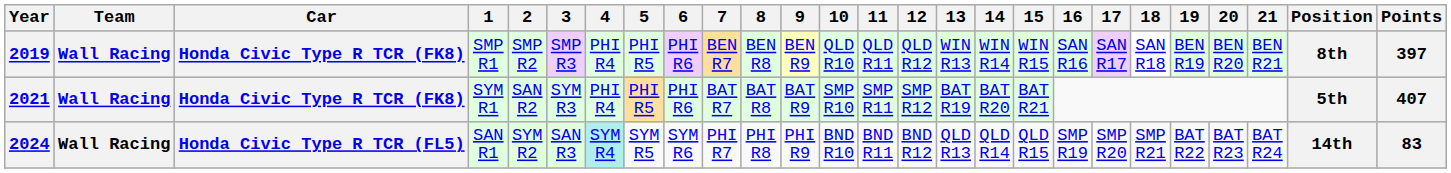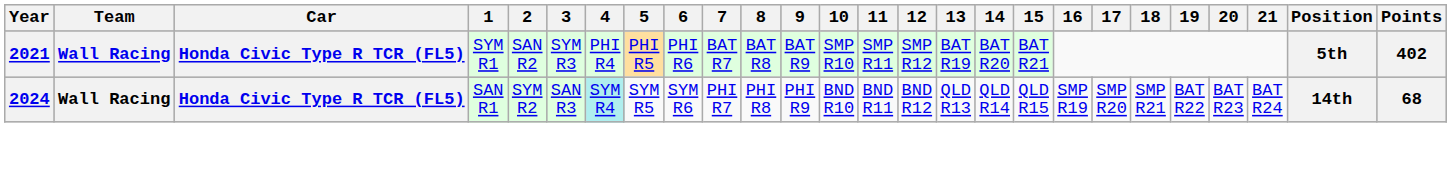 <table class="wikitable" style="text-align:center; font-size:85%">
 <tr>
 <th>Year</th>
 <th>Team</th>
 <th>Car</th>
 <th>1</th>
 <th>2</th>
 <th>3</th>
 <th>4</th>
 <th>5</th>
 <th>6</th>
 <th>7</th>
 <th>8</th>
 <th>9</th>
 <th>10</th>
 <th>11</th>
 <th>12</th>
 <th>13</th>
 <th>14</th>
 <th>15</th>
 <th>16</th>
 <th>17</th>
 <th>18</th>
 <th>19</th>
 <th>20</th>
 <th>21</th>
 <th>Position</th>
 <th>Points</th>
 </tr>
 <tr>
-<th><a href='#'>2019</a></th>
-<th nowrap><a href='#'>Wall Racing</a></th>
-<th nowrap><a href='#'>Honda Civic Type R TCR (FK8)</a></th>
-<td style=background:#dfffdf><a href='#'>SMP<br>R1</a><br></td>
-<td style=background:#dfffdf><a href='#'>SMP<br>R2</a><br></td>
-<td style=background:#efcfff><a href='#'>SMP<br>R3</a><br></td>
-<td style=background:#dfffdf><a href='#'>PHI<br>R4</a><br></td>
-<td style=background:#dfffdf><a href='#'>PHI<br>R5</a><br></td>
-<td style=background:#efcfff><a href='#'>PHI<br>R6</a><br></td>
-<td style=background:#ffdf9f><a href='#'>BEN<br>R7</a><br></td>
-<td style=background:#dfffdf><a href='#'>BEN<br>R8</a><br></td>
-<td style=background:#ffffbf><a href='#'>BEN<br>R9</a><br></td>
-<td style=background:#dfffdf><a href='#'>QLD<br>R10</a><br></td>
-<td style=background:#dfffdf><a href='#'>QLD<br>R11</a><br></td>
-<td style=background:#dfffdf><a href='#'>QLD<br>R12</a><br></td>
-<td style=background:#dfffdf><a href='#'>WIN<br>R13</a><br></td>
-<td style=background:#dfffdf><a href='#'>WIN<br>R14</a><br></td>
-<td style=background:#dfffdf><a href='#'>WIN<br>R15</a><br></td>
-<td style=background:#dfffdf><a href='#'>SAN<br>R16</a><br></td>
-<td style=background:#efcfff><a href='#'>SAN<br>R17</a><br></td>
-<td style=background:#ffffff><a href='#'>SAN<br>R18</a><br></td>
-<td style=background:#dfffdf><a href='#'>BEN<br>R19</a><br></td>
-<td style=background:#dfffdf><a href='#'>BEN<br>R20</a><br></td>
-<td style=background:#dfffdf><a href='#'>BEN<br>R21</a><br></td>
-<th>8th</th>
-<th>397</th>
-</tr>
-<tr>
 <th><a href='#'>2021</a></th>
 <th nowrap><a href='#'>Wall Racing</a></th>
-<th nowrap><a href='#'>Honda Civic Type R TCR (FK8)</a></th>
+<th nowrap><a href='#'>Honda Civic Type R TCR (FL5)</a></th>
 <td style=background:#dfffdf><a href='#'>SYM<br>R1</a><br></td>
 <td style=background:#dfffdf><a href='#'>SAN<br>R2</a><br></td>
 <td style=background:#dfffdf><a href='#'>SYM<br>R3</a><br></td>
 <td style=background:#dfffdf><a href='#'>PHI<br>R4</a><br></td>
 <td style=background:#ffdf9f><a href='#'>PHI<br>R5</a><br></td>
 <td style=background:#dfffdf><a href='#'>PHI<br>R6</a><br></td>
 <td style=background:#dfffdf><a href='#'>BAT<br>R7</a><br></td>
 <td style=background:#dfffdf><a href='#'>BAT<br> R8</a><br></td>
 <td style=background:#dfffdf><a href='#'>BAT<br>R9</a><br></td>
 <td style=background:#dfffdf><a href='#'>SMP<br>R10</a><br></td>
 <td style=background:#dfffdf><a href='#'>SMP<br>R11</a><br></td>
 <td style=background:#dfffdf><a href='#'>SMP<br>R12</a><br></td>
 <td style=background:#dfffdf><a href='#'>BAT<br>R19</a><br></td>
 <td style=background:#dfffdf><a href='#'>BAT<br>R20</a><br></td>
 <td style=background:#dfffdf><a href='#'>BAT<br>R21</a><br></td>
 <td colspan=6></td>
 <th>5th</th>
-<th>407</th>
+<th>402</th>
 </tr>
 <tr>
 <th><a href='#'>2024</a></th>
 <th nowrap>Wall Racing</th>
 <th nowrap><a href='#'>Honda Civic Type R TCR (FL5)</a></th>
 <td style=background:#dfffdf><a href='#'>SAN<br>R1</a><br></td>
 <td style=background:#dfffdf><a href='#'>SYM<br>R2</a><br></td>
 <td style=background:#dfffdf><a href='#'>SAN<br>R3</a><br></td>
 <td style="background: paleturquoise;"><a href='#'>SYM<br>R4</a></td>
 <td><a href='#'>SYM<br>R5</a></td>
 <td><a href='#'>SYM<br>R6</a></td>
 <td><a href='#'>PHI<br>R7</a></td>
 <td><a href='#'>PHI<br>R8</a></td>
 <td><a href='#'>PHI<br>R9</a></td>
 <td><a href='#'>BND<br>R10</a></td>
 <td><a href='#'>BND<br>R11</a></td>
 <td><a href='#'>BND<br>R12</a></td>
 <td><a href='#'>QLD<br>R13</a></td>
 <td><a href='#'>QLD<br>R14</a></td>
 <td><a href='#'>QLD<br>R15</a></td>
 <td><a href='#'>SMP<br>R19</a></td>
 <td><a href='#'>SMP<br>R20</a></td>
 <td><a href='#'>SMP<br>R21</a></td>
 <td><a href='#'>BAT<br>R22</a></td>
 <td><a href='#'>BAT<br>R23</a></td>
 <td><a href='#'>BAT<br>R24</a></td>
 <th>14th</th>
-<th>83</th>
+<th>68</th>
 </tr>
 </table>
